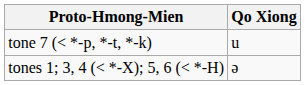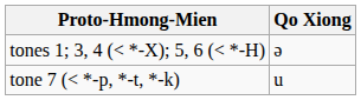 <table class="wikitable">
 <tr>
 <th>Proto-Hmong-Mien</th>
 <th>Qo Xiong</th>
 </tr>
 <tr>
+<td>tones 1; 3, 4 (< *-X); 5, 6 (< *-H)</td>
+<td>ə</td>
+</tr>
+<tr>
 <td>tone 7 (< *-p, *-t, *-k)</td>
 <td>u</td>
 </tr>
-<tr>
-<td>tones 1; 3, 4 (< *-X); 5, 6 (< *-H)</td>
-<td>ə</td>
-</tr>
 </table>
